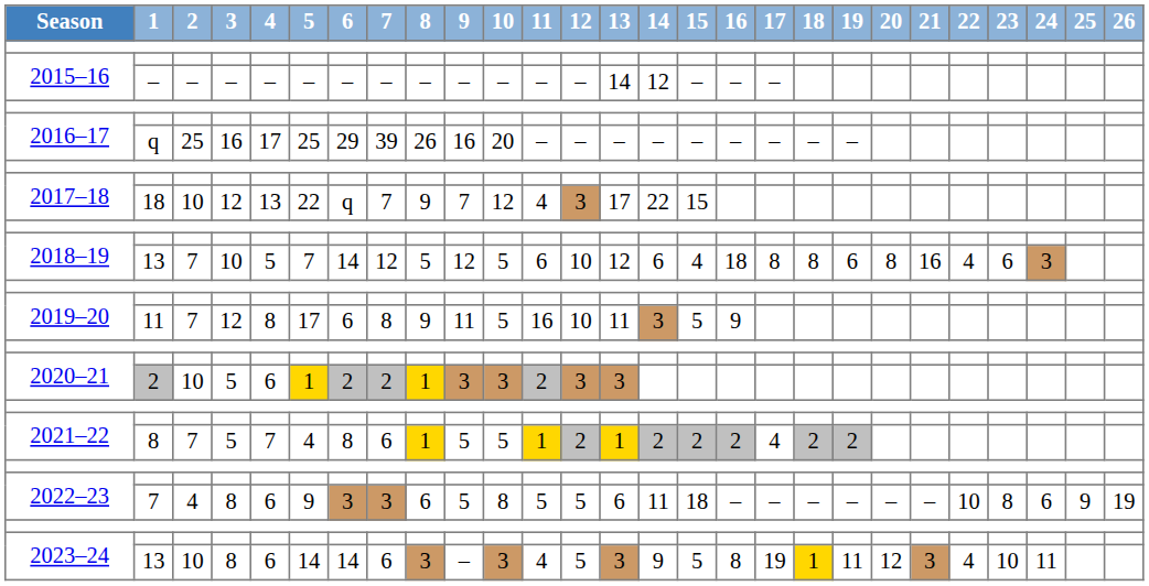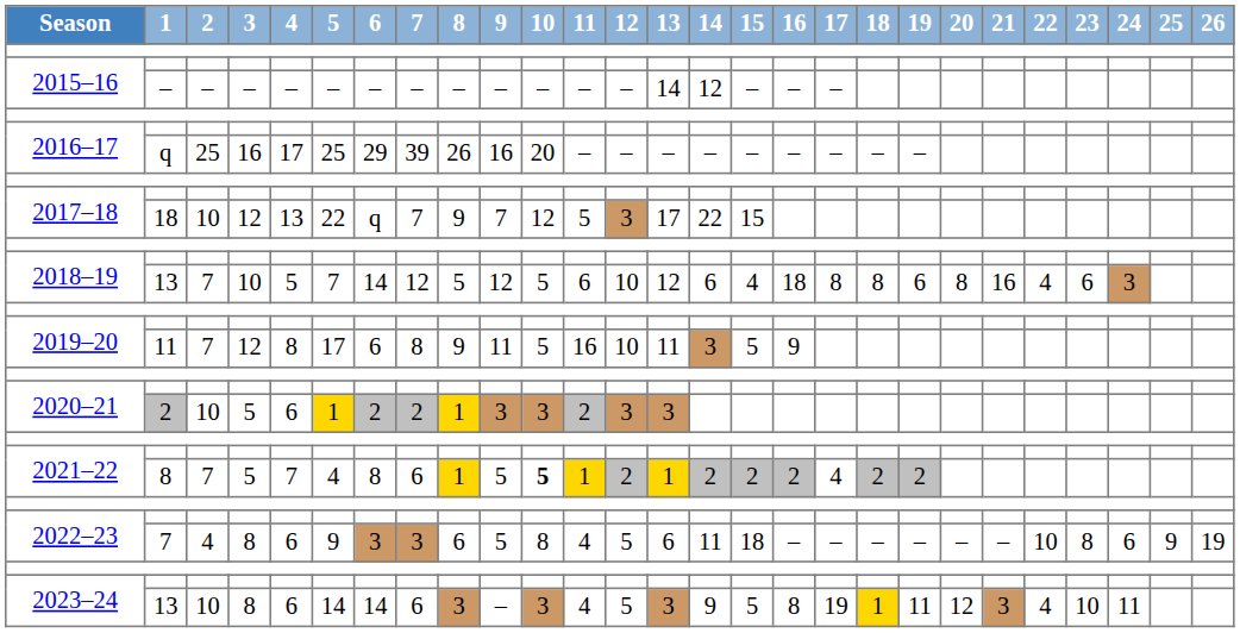 <table cellpadding="3" cellspacing="0" border="1" style="background:#ffffff; font-size:80%; line-height:13px; border:grey solid 1px; border-collapse:collapse;">
 <tr style="background:#ccc; text-align:center; color:white">
 <td style="background:#4180be;" width="65px"><strong>Season</strong></td>
 <td style="background:#8CB2D8;" width="15px"><strong>1</strong></td>
 <td style="background:#8CB2D8;" width="15px"><strong>2</strong></td>
 <td style="background:#8CB2D8;" width="15px"><strong>3</strong></td>
 <td style="background:#8CB2D8;" width="15px"><strong>4</strong></td>
 <td style="background:#8CB2D8;" width="15px"><strong>5</strong></td>
 <td style="background:#8CB2D8;" width="15px"><strong>6</strong></td>
 <td style="background:#8CB2D8;" width="15px"><strong>7</strong></td>
 <td style="background:#8CB2D8;" width="15px"><strong>8</strong></td>
 <td style="background:#8CB2D8;" width="15px"><strong>9</strong></td>
 <td style="background:#8CB2D8;" width="15px"><strong>10</strong></td>
 <td style="background:#8CB2D8;" width="15px"><strong>11</strong></td>
 <td style="background:#8CB2D8;" width="15px"><strong>12</strong></td>
 <td style="background:#8CB2D8;" width="15px"><strong>13</strong></td>
 <td style="background:#8CB2D8;" width="15px"><strong>14</strong></td>
 <td style="background:#8CB2D8;" width="15px"><strong>15</strong></td>
 <td style="background:#8CB2D8;" width="15px"><strong>16</strong></td>
 <td style="background:#8CB2D8;" width="15px"><strong>17</strong></td>
 <td style="background:#8CB2D8;" width="15px"><strong>18</strong></td>
 <td style="background:#8CB2D8;" width="15px"><strong>19</strong></td>
 <td style="background:#8CB2D8;" width="15px"><strong>20</strong></td>
 <td style="background:#8CB2D8;" width="15px"><strong>21</strong></td>
 <td style="background:#8CB2D8;" width="15px"><strong>22</strong></td>
 <td style="background:#8CB2D8;" width="15px"><strong>23</strong></td>
 <td style="background:#8CB2D8;" width="15px"><strong>24</strong></td>
 <td style="background:#8CB2D8;" width="15px"><strong>25</strong></td>
 <td style="background:#8CB2D8;" width="15px"><strong>26</strong></td>
 </tr>
 <tr>
 <td colspan="27"></td>
 </tr>
 <tr align=center>
 <td rowspan=2 width=66px><a href='#'>2015–16</a></td>
 <th></th>
 <th></th>
 <th></th>
 <th></th>
 <th></th>
 <th></th>
 <th></th>
 <th></th>
 <th></th>
 <th></th>
 <th></th>
 <th></th>
 <th></th>
 <th></th>
 <th></th>
 <th></th>
 <th></th>
 <th></th>
 <th></th>
 <th></th>
 <th></th>
 <th></th>
 <th></th>
 <th></th>
 <th></th>
 <th></th>
 </tr>
 <tr align=center>
 <td>–</td>
 <td>–</td>
 <td>–</td>
 <td>–</td>
 <td>–</td>
 <td>–</td>
 <td>–</td>
 <td>–</td>
 <td>–</td>
 <td>–</td>
 <td>–</td>
 <td>–</td>
 <td>14</td>
 <td>12</td>
 <td>–</td>
 <td>–</td>
 <td>–</td>
 <td></td>
 <td></td>
 <td></td>
 <td></td>
 <td></td>
 <td></td>
 <td></td>
 <td></td>
 <td></td>
 </tr>
 <tr>
 <td colspan="27"></td>
 </tr>
 <tr align=center>
 <td rowspan=2 width=66px><a href='#'>2016–17</a></td>
 <th></th>
 <th></th>
 <th></th>
 <th></th>
 <th></th>
 <th></th>
 <th></th>
 <th></th>
 <th></th>
 <th></th>
 <th></th>
 <th></th>
 <th></th>
 <th></th>
 <th></th>
 <th></th>
 <th></th>
 <th></th>
 <th></th>
 <th></th>
 <th></th>
 <th></th>
 <th></th>
 <th></th>
 <th></th>
 <th></th>
 </tr>
 <tr align=center>
 <td>q</td>
 <td>25</td>
 <td>16</td>
 <td>17</td>
 <td>25</td>
 <td>29</td>
 <td>39</td>
 <td>26</td>
 <td>16</td>
 <td>20</td>
 <td>–</td>
 <td>–</td>
 <td>–</td>
 <td>–</td>
 <td>–</td>
 <td>–</td>
 <td>–</td>
 <td>–</td>
 <td>–</td>
 <td></td>
 <td></td>
 <td></td>
 <td></td>
 <td></td>
 <td></td>
 <td></td>
 </tr>
 <tr>
 <td colspan="27"></td>
 </tr>
 <tr align=center>
 <td rowspan=2 width=66px><a href='#'>2017–18</a></td>
 <th></th>
 <th></th>
 <th></th>
 <th></th>
 <th></th>
 <th></th>
 <th></th>
 <th></th>
 <th></th>
 <th></th>
 <th></th>
 <th></th>
 <th></th>
 <th></th>
 <th></th>
 <th></th>
 <th></th>
 <th></th>
 <th></th>
 <th></th>
 <th></th>
 <th></th>
 <th></th>
 <th></th>
 <th></th>
 <th></th>
 </tr>
 <tr align=center>
 <td>18</td>
 <td>10</td>
 <td>12</td>
 <td>13</td>
 <td>22</td>
 <td>q</td>
 <td>7</td>
 <td>9</td>
 <td>7</td>
 <td>12</td>
-<td>4</td>
+<td>5</td>
 <td bgcolor=#CC9966>3</td>
 <td>17</td>
 <td>22</td>
 <td>15</td>
 <td></td>
 <td></td>
 <td></td>
 <td></td>
 <td></td>
 <td></td>
 <td></td>
 <td></td>
 <td></td>
 <td></td>
 <td></td>
 </tr>
 <tr>
 <td colspan="27"></td>
 </tr>
 <tr align=center>
 <td rowspan=2 width=66px><a href='#'>2018–19</a></td>
 <th></th>
 <th></th>
 <th></th>
 <th></th>
 <th></th>
 <th></th>
 <th></th>
 <th></th>
 <th></th>
 <th></th>
 <th></th>
 <th></th>
 <th></th>
 <th></th>
 <th></th>
 <th></th>
 <th></th>
 <th></th>
 <th></th>
 <th></th>
 <th></th>
 <th></th>
 <th></th>
 <th></th>
 <th></th>
 <th></th>
 </tr>
 <tr align=center>
 <td>13</td>
 <td>7</td>
 <td>10</td>
 <td>5</td>
 <td>7</td>
 <td>14</td>
 <td>12</td>
 <td>5</td>
 <td>12</td>
 <td>5</td>
 <td>6</td>
 <td>10</td>
 <td>12</td>
 <td>6</td>
 <td>4</td>
 <td>18</td>
 <td>8</td>
 <td>8</td>
 <td>6</td>
 <td>8</td>
 <td>16</td>
 <td>4</td>
 <td>6</td>
 <td bgcolor=#CC9966>3</td>
 <td></td>
 <td></td>
 </tr>
 <tr>
 <td colspan="27"></td>
 </tr>
 <tr align=center>
 <td rowspan=2 width=66px><a href='#'>2019–20</a></td>
 <th></th>
 <th></th>
 <th></th>
 <th></th>
 <th></th>
 <th></th>
 <th></th>
 <th></th>
 <th></th>
 <th></th>
 <th></th>
 <th></th>
 <th></th>
 <th></th>
 <th></th>
 <th></th>
 <th></th>
 <th></th>
 <th></th>
 <th></th>
 <th></th>
 <th></th>
 <th></th>
 <th></th>
 <th></th>
 <th></th>
 </tr>
 <tr align=center>
 <td>11</td>
 <td>7</td>
 <td>12</td>
 <td>8</td>
 <td>17</td>
 <td>6</td>
 <td>8</td>
 <td>9</td>
 <td>11</td>
 <td>5</td>
 <td>16</td>
 <td>10</td>
 <td>11</td>
 <td bgcolor=#CC9966>3</td>
 <td>5</td>
 <td>9</td>
 <td></td>
 <td></td>
 <td></td>
 <td></td>
 <td></td>
 <td></td>
 <td></td>
 <td></td>
 <td></td>
 <td></td>
 </tr>
 <tr>
 <td colspan="27"></td>
 </tr>
 <tr align=center>
 <td rowspan=2 width=66px><a href='#'>2020–21</a></td>
 <th></th>
 <th></th>
 <th></th>
 <th></th>
 <th></th>
 <th></th>
 <th></th>
 <th></th>
 <th></th>
 <th></th>
 <th></th>
 <th></th>
 <th></th>
 <th></th>
 <th></th>
 <th></th>
 <th></th>
 <th></th>
 <th></th>
 <th></th>
 <th></th>
 <th></th>
 <th></th>
 <th></th>
 <th></th>
 <th></th>
 </tr>
 <tr align=center>
 <td bgcolor=silver>2</td>
 <td>10</td>
 <td>5</td>
 <td>6</td>
 <td bgcolor=gold>1</td>
 <td bgcolor=silver>2</td>
 <td bgcolor=silver>2</td>
 <td bgcolor=gold>1</td>
 <td bgcolor=#CC9966>3</td>
 <td bgcolor=#CC9966>3</td>
 <td bgcolor=silver>2</td>
 <td bgcolor=#CC9966>3</td>
 <td bgcolor=#CC9966>3</td>
 <td></td>
 <td></td>
 <td></td>
 <td></td>
 <td></td>
 <td></td>
 <td></td>
 <td></td>
 <td></td>
 <td></td>
 <td></td>
 <td></td>
 <td></td>
 </tr>
 <tr>
 <td colspan="27"></td>
 </tr>
 <tr align=center>
 <td rowspan=2 width=66px><a href='#'>2021–22</a></td>
 <th></th>
 <th></th>
 <th></th>
 <th></th>
 <th></th>
 <th></th>
 <th></th>
 <th></th>
 <th></th>
 <th></th>
 <th></th>
 <th></th>
 <th></th>
 <th></th>
 <th></th>
 <th></th>
 <th></th>
 <th></th>
 <th></th>
 <th></th>
 <th></th>
 <th></th>
 <th></th>
 <th></th>
 <th></th>
 <th></th>
 </tr>
 <tr align=center>
 <td>8</td>
 <td>7</td>
 <td>5</td>
 <td>7</td>
 <td>4</td>
 <td>8</td>
 <td>6</td>
 <td bgcolor=gold>1</td>
 <td>5</td>
-<td>5</td>
+<td><strong>5</strong></td>
 <td bgcolor=gold>1</td>
 <td bgcolor=silver>2</td>
 <td bgcolor=gold>1</td>
 <td bgcolor=silver>2</td>
 <td bgcolor=silver>2</td>
 <td bgcolor=silver>2</td>
 <td>4</td>
 <td bgcolor=silver>2</td>
 <td bgcolor=silver>2</td>
 <td></td>
 <td></td>
 <td></td>
 <td></td>
 <td></td>
 <td></td>
 <td></td>
 </tr>
 <tr>
 <td colspan="27"></td>
 </tr>
 <tr align=center>
 <td rowspan=2 width=66px><a href='#'>2022–23</a></td>
 <th></th>
 <th></th>
 <th></th>
 <th></th>
 <th></th>
 <th></th>
 <th></th>
 <th></th>
 <th></th>
 <th></th>
 <th></th>
 <th></th>
 <th></th>
 <th></th>
 <th></th>
 <th></th>
 <th></th>
 <th></th>
 <th></th>
 <th></th>
 <th></th>
 <th></th>
 <th></th>
 <th></th>
 <th></th>
 <th></th>
 </tr>
 <tr align=center>
 <td>7</td>
 <td>4</td>
 <td>8</td>
 <td>6</td>
 <td>9</td>
 <td bgcolor=#CC9966>3</td>
 <td bgcolor=#CC9966>3</td>
 <td>6</td>
 <td>5</td>
 <td>8</td>
-<td>5</td>
+<td>4</td>
 <td>5</td>
 <td>6</td>
 <td>11</td>
 <td>18</td>
 <td>–</td>
 <td>–</td>
 <td>–</td>
 <td>–</td>
 <td>–</td>
 <td>–</td>
 <td>10</td>
 <td>8</td>
 <td>6</td>
 <td>9</td>
 <td>19</td>
 </tr>
 <tr>
 <td colspan="27"></td>
 </tr>
 <tr align=center>
 <td rowspan=2 width=66px><a href='#'>2023–24</a></td>
 <th></th>
 <th></th>
 <th></th>
 <th></th>
 <th></th>
 <th></th>
 <th></th>
 <th></th>
 <th></th>
 <th></th>
 <th></th>
 <th></th>
 <th></th>
 <th></th>
 <th></th>
 <th></th>
 <th></th>
 <th></th>
 <th></th>
 <th></th>
 <th></th>
 <th></th>
 <th></th>
 <th></th>
 <th></th>
 <th></th>
 </tr>
 <tr align=center>
 <td>13</td>
 <td>10</td>
 <td>8</td>
 <td>6</td>
 <td>14</td>
 <td>14</td>
 <td>6</td>
 <td bgcolor=#CC9966>3</td>
 <td>–</td>
 <td bgcolor=#CC9966>3</td>
 <td>4</td>
 <td>5</td>
 <td bgcolor=#CC9966>3</td>
 <td>9</td>
 <td>5</td>
 <td>8</td>
 <td>19</td>
 <td bgcolor=gold>1</td>
 <td>11</td>
 <td>12</td>
 <td bgcolor=#CC9966>3</td>
 <td>4</td>
 <td>10</td>
 <td>11</td>
 <td></td>
 <td></td>
 </tr>
 </table>
